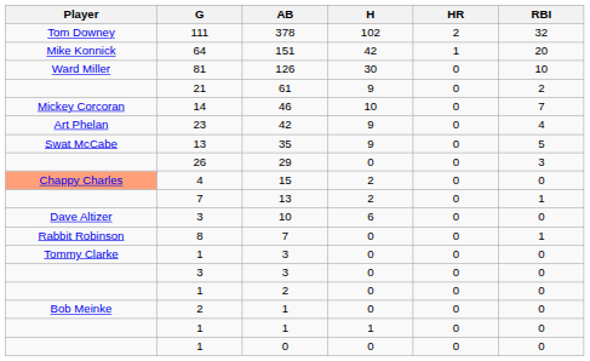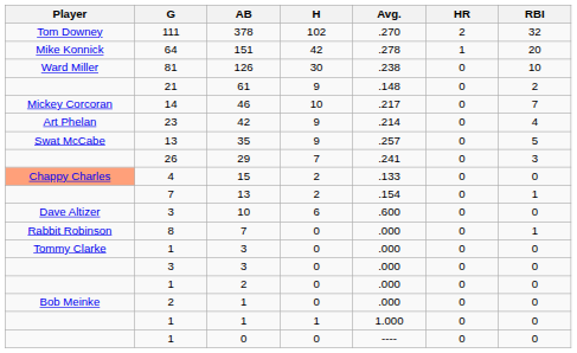 <table class="wikitable sortable">
 <tr>
 <th bgcolor="#DDDDFF" width="16%">Player</th>
 <th bgcolor="#DDDDFF" width="9%">G</th>
 <th bgcolor="#DDDDFF" width="9%">AB</th>
 <th bgcolor="#DDDDFF" width="9%">H</th>
+<th bgcolor="#DDDDFF" width="9%">Avg.</th>
 <th bgcolor="#DDDDFF" width="9%">HR</th>
 <th bgcolor="#DDDDFF" width="9%">RBI</th>
 </tr>
 <tr align="center">
 <td><a href='#'>Tom Downey</a></td>
 <td>111</td>
 <td>378</td>
 <td>102</td>
+<td>.270</td>
 <td>2</td>
 <td>32</td>
 </tr>
 <tr align=center>
 <td><a href='#'>Mike Konnick</a></td>
 <td>64</td>
 <td>151</td>
 <td>42</td>
+<td>.278</td>
 <td>1</td>
 <td>20</td>
 </tr>
 <tr align=center>
 <td><a href='#'>Ward Miller</a></td>
 <td>81</td>
 <td>126</td>
 <td>30</td>
+<td>.238</td>
 <td>0</td>
 <td>10</td>
 </tr>
 <tr align=center>
 <td></td>
 <td>21</td>
 <td>61</td>
 <td>9</td>
+<td>.148</td>
 <td>0</td>
 <td>2</td>
 </tr>
 <tr align="center">
 <td><a href='#'>Mickey Corcoran</a></td>
 <td>14</td>
 <td>46</td>
 <td>10</td>
+<td>.217</td>
 <td>0</td>
 <td>7</td>
 </tr>
 <tr align=center>
 <td><a href='#'>Art Phelan</a></td>
 <td>23</td>
 <td>42</td>
 <td>9</td>
+<td>.214</td>
 <td>0</td>
 <td>4</td>
 </tr>
 <tr align=center>
 <td><a href='#'>Swat McCabe</a></td>
 <td>13</td>
 <td>35</td>
 <td>9</td>
+<td>.257</td>
 <td>0</td>
 <td>5</td>
 </tr>
 <tr align=center>
 <td></td>
 <td>26</td>
 <td>29</td>
-<td>0</td>
+<td>7</td>
+<td>.241</td>
 <td>0</td>
 <td>3</td>
 </tr>
 <tr align="center">
 <td style="background: lightsalmon;"><a href='#'>Chappy Charles</a></td>
 <td>4</td>
 <td>15</td>
 <td>2</td>
+<td>.133</td>
 <td>0</td>
 <td>0</td>
 </tr>
 <tr align=center>
 <td></td>
 <td>7</td>
 <td>13</td>
 <td>2</td>
+<td>.154</td>
 <td>0</td>
 <td>1</td>
 </tr>
 <tr align="center">
 <td><a href='#'>Dave Altizer</a></td>
 <td>3</td>
 <td>10</td>
 <td>6</td>
+<td>.600</td>
 <td>0</td>
 <td>0</td>
 </tr>
 <tr align=center>
 <td><a href='#'>Rabbit Robinson</a></td>
 <td>8</td>
 <td>7</td>
 <td>0</td>
+<td>.000</td>
 <td>0</td>
 <td>1</td>
 </tr>
 <tr align=center>
 <td><a href='#'>Tommy Clarke</a></td>
 <td>1</td>
 <td>3</td>
 <td>0</td>
+<td>.000</td>
 <td>0</td>
 <td>0</td>
 </tr>
 <tr align=center>
 <td></td>
 <td>3</td>
 <td>3</td>
 <td>0</td>
+<td>.000</td>
 <td>0</td>
 <td>0</td>
 </tr>
 <tr align="center">
 <td></td>
 <td>1</td>
 <td>2</td>
 <td>0</td>
+<td>.000</td>
 <td>0</td>
 <td>0</td>
 </tr>
 <tr align="center">
 <td><a href='#'>Bob Meinke</a></td>
 <td>2</td>
 <td>1</td>
 <td>0</td>
+<td>.000</td>
 <td>0</td>
 <td>0</td>
 </tr>
 <tr align=center>
 <td></td>
 <td>1</td>
 <td>1</td>
 <td>1</td>
+<td>1.000</td>
 <td>0</td>
 <td>0</td>
 </tr>
 <tr align="center">
 <td></td>
 <td>1</td>
 <td>0</td>
 <td>0</td>
+<td>----</td>
 <td>0</td>
 <td>0</td>
 </tr>
 </table>
